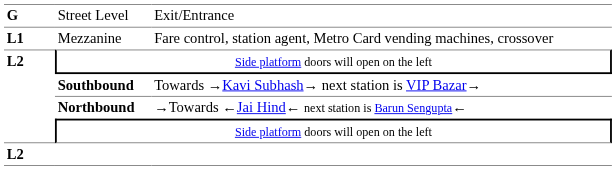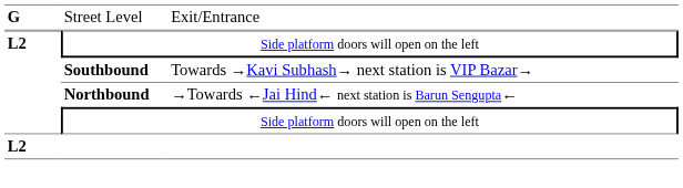 <table border="0" cellspacing="0" cellpadding="3">
 <tr>
 <td width="50" valign="top" style="border-bottom:solid 1px gray;border-top:solid 1px gray;"><strong>G</strong></td>
 <td width="100" valign="top" style="border-top:solid 1px gray;border-bottom:solid 1px gray;">Street Level</td>
 <td width="500" valign="top" style="border-top:solid 1px gray;border-bottom:solid 1px gray;">Exit/Entrance</td>
-</tr>
-<tr>
-<td valign="top"><strong>L1</strong></td>
-<td valign="top">Mezzanine</td>
-<td valign="top">Fare control, station agent, Metro Card vending machines, crossover<br></td>
 </tr>
 <tr>
 <td rowspan="4" width="50" valign="top" style="border-top:solid 1px gray;border-bottom:solid 1px gray;"><strong>L2</strong></td>
 <td colspan="2" style="border-top:solid 1px gray;border-right:solid 2px black;border-left:solid 2px black;border-bottom:solid 2px black;text-align:center;"><small><a href='#'>Side platform</a>  doors will open on the left </small></td>
 </tr>
 <tr>
 <td width="100" style="border-bottom:solid 1px gray;"><strong>Southbound</strong></td>
 <td width="500" style="border-bottom:solid 1px gray;">Towards →<a href='#'>Kavi Subhash</a>→ next station is <a href='#'>VIP Bazar</a>→</td>
 </tr>
 <tr>
 <td><strong>Northbound</strong></td>
 <td><span>→</span>Towards ←<a href='#'>Jai Hind</a>← <small>next station is <a href='#'>Barun Sengupta</a></small>←</td>
 </tr>
 <tr>
 <td colspan="2" style="border-top:solid 2px black;border-right:solid 2px black;border-left:solid 2px black;border-bottom:solid 1px gray;text-align:center;"><small><a href='#'>Side platform</a> doors will open on the left </small></td>
 </tr>
 <tr>
 <td rowspan="2" width="50" valign="top" style="border-bottom:solid 1px gray;"><strong>L2</strong></td>
 <td width="100" style="border-bottom:solid 1px gray;"></td>
 <td width="500" style="border-bottom:solid 1px gray;"></td>
 </tr>
 <tr>
 </tr>
 </table>
